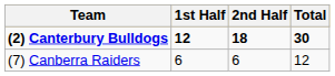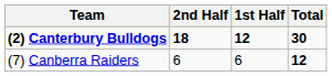 <table class="wikitable" style="margin:1em auto;">
 <tr bgcolor="#FFCC33">
 <th>Team</th>
+<th>2nd Half</th>
 <th>1st Half</th>
-<th>2nd Half</th>
 <th>Total</th>
 </tr>
 <tr>
 <td><strong>(2) <a href='#'>Canterbury Bulldogs</a></strong></td>
+<td><strong>18</strong></td>
 <td><strong>12</strong></td>
-<td><strong>18</strong></td>
 <td><strong>30</strong></td>
 </tr>
 <tr>
 <td>(7) <a href='#'>Canberra Raiders</a></td>
 <td>6</td>
 <td>6</td>
-<td>12</td>
+<td><strong>12</strong></td>
 </tr>
 </table>
